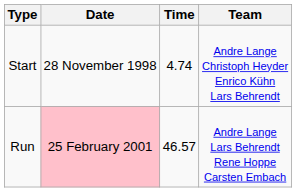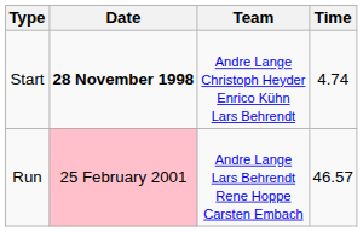 <table class="wikitable" style="text-align:center">
 <tr>
 <th>Type</th>
 <th>Date</th>
+<th>Team</th>
 <th>Time</th>
-<th>Team</th>
 </tr>
 <tr>
 <td>Start</td>
-<td>28 November 1998</td>
+<td><strong>28 November 1998</strong></td>
+<td><small><br> <a href='#'>Andre Lange</a><br> <a href='#'>Christoph Heyder</a><br><a href='#'>Enrico Kühn</a><br> <a href='#'>Lars Behrendt</a></small></td>
 <td>4.74</td>
-<td><small><br> <a href='#'>Andre Lange</a><br> <a href='#'>Christoph Heyder</a><br><a href='#'>Enrico Kühn</a><br> <a href='#'>Lars Behrendt</a></small></td>
 </tr>
 <tr>
 <td>Run</td>
 <td style="background: pink;">25 February 2001</td>
+<td><small><br> <a href='#'>Andre Lange</a><br> <a href='#'>Lars Behrendt</a><br><a href='#'>Rene Hoppe</a><br> <a href='#'>Carsten Embach</a></small></td>
 <td>46.57</td>
-<td><small><br> <a href='#'>Andre Lange</a><br> <a href='#'>Lars Behrendt</a><br><a href='#'>Rene Hoppe</a><br> <a href='#'>Carsten Embach</a></small></td>
 </tr>
 </table>
